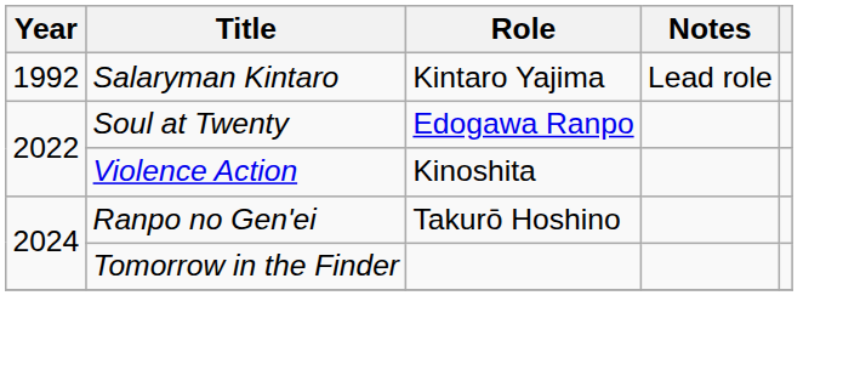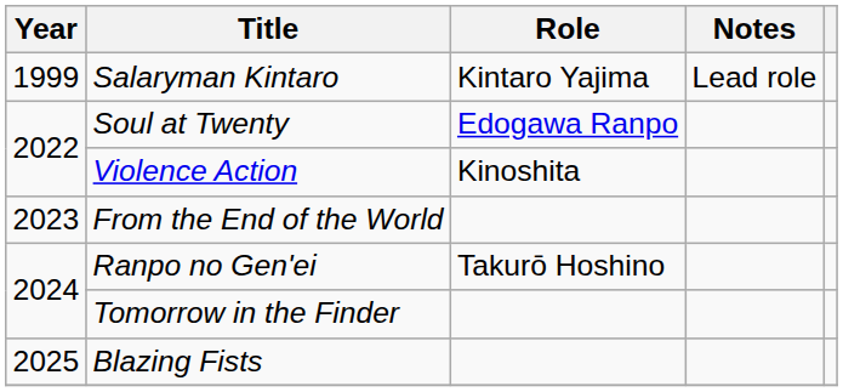 <table class="wikitable">
 <tr>
 <th>Year</th>
 <th>Title</th>
 <th>Role</th>
 <th>Notes</th>
 <th></th>
 </tr>
 <tr>
-<td>1992</td>
+<td>1999</td>
 <td><em>Salaryman Kintaro</em></td>
 <td>Kintaro Yajima</td>
 <td>Lead role</td>
 <td></td>
 </tr>
 <tr>
 <td rowspan=2>2022</td>
 <td><em>Soul at Twenty</em></td>
 <td><a href='#'>Edogawa Ranpo</a></td>
 <td></td>
 <td></td>
 </tr>
 <tr>
 <td><em><a href='#'>Violence Action</a></em></td>
 <td>Kinoshita</td>
 <td></td>
 <td></td>
 </tr>
 <tr>
+<td>2023</td>
+<td><em>From the End of the World</em></td>
+<td></td>
+<td></td>
+<td></td>
+</tr>
+<tr>
 <td rowspan=2>2024</td>
 <td><em>Ranpo no Gen'ei</em></td>
 <td>Takurō Hoshino</td>
 <td></td>
 <td></td>
 </tr>
 <tr>
 <td><em>Tomorrow in the Finder</em></td>
 <td></td>
 <td></td>
 <td></td>
 </tr>
 <tr>
+<td>2025</td>
+<td><em>Blazing Fists</em></td>
+<td></td>
+<td></td>
+<td></td>
+</tr>
+<tr>
 </tr>
 </table>
